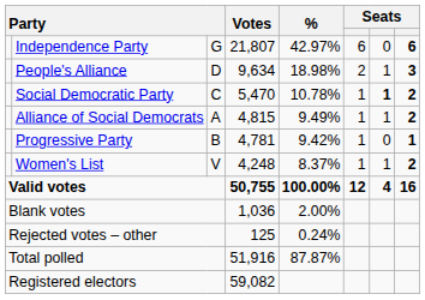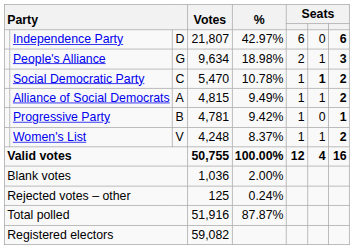 <table class="wikitable" border="1" style="text-align:right;">
 <tr>
 <th style="text-align:left;" valign=bottom rowspan=2 colspan=3>Party</th>
 <th align=center valign=bottom rowspan=2 width="50">Votes</th>
 <th align=center valign=bottom rowspan=2 width="50">%</th>
 <th colspan=3>Seats</th>
 </tr>
 <tr>
 <th align=center valign=bottom width="20"><small></small></th>
 <th align=center valign=bottom width="20"><small><a href='#'></a></small></th>
 <th align=center valign=bottom width="20"><small></small></th>
 </tr>
 <tr>
 <td></td>
 <td align=left><a href='#'>Independence Party</a></td>
-<td align=left>G</td>
+<td align=left>D</td>
 <td>21,807</td>
 <td>42.97%</td>
 <td>6</td>
 <td>0</td>
 <td><strong>6</strong></td>
 </tr>
 <tr>
 <td></td>
 <td align=left><a href='#'>People's Alliance</a></td>
-<td align=left>D</td>
+<td align=left>G</td>
 <td>9,634</td>
 <td>18.98%</td>
 <td>2</td>
 <td>1</td>
 <td><strong>3</strong></td>
 </tr>
 <tr>
 <td></td>
 <td align=left><a href='#'>Social Democratic Party</a></td>
 <td align=left>C</td>
 <td>5,470</td>
 <td>10.78%</td>
 <td>1</td>
 <td><strong>1</strong></td>
 <td><strong>2</strong></td>
 </tr>
 <tr>
 <td></td>
 <td align=left><a href='#'>Alliance of Social Democrats</a></td>
 <td align=left>A</td>
 <td>4,815</td>
 <td>9.49%</td>
 <td>1</td>
 <td>1</td>
 <td><strong>2</strong></td>
 </tr>
 <tr>
 <td></td>
 <td align=left><a href='#'>Progressive Party</a></td>
 <td align=left>B</td>
 <td>4,781</td>
 <td>9.42%</td>
 <td>1</td>
 <td>0</td>
 <td><strong>1</strong></td>
 </tr>
 <tr>
 <td></td>
 <td align=left><a href='#'>Women's List</a></td>
 <td align=left>V</td>
 <td>4,248</td>
 <td>8.37%</td>
 <td>1</td>
 <td>1</td>
 <td><strong>2</strong></td>
 </tr>
 <tr style="font-weight:bold">
 <td align=left colspan=3>Valid votes</td>
 <td>50,755</td>
 <td>100.00%</td>
 <td>12</td>
 <td>4</td>
 <td>16</td>
 </tr>
 <tr>
 <td align=left colspan=3>Blank votes</td>
 <td>1,036</td>
 <td>2.00%</td>
 <td></td>
 <td></td>
 <td></td>
 </tr>
 <tr>
 <td align=left colspan=3>Rejected votes – other</td>
 <td>125</td>
 <td>0.24%</td>
 <td></td>
 <td></td>
 <td></td>
 </tr>
 <tr>
 <td align=left colspan=3>Total polled</td>
 <td>51,916</td>
 <td>87.87%</td>
 <td></td>
 <td></td>
 <td></td>
 </tr>
 <tr>
 <td align=left colspan=3>Registered electors</td>
 <td>59,082</td>
 <td></td>
 <td></td>
 <td></td>
 <td></td>
 </tr>
 </table>
